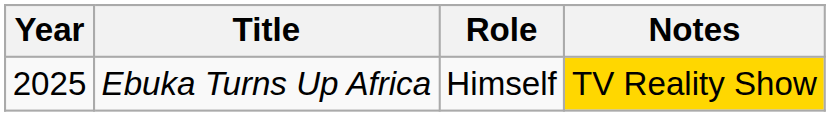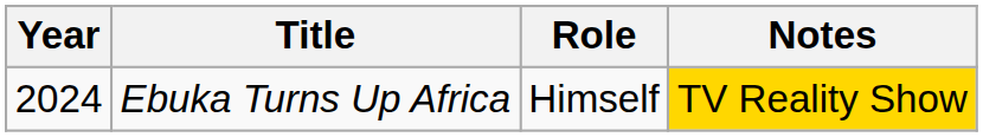 <table class="wikitable">
 <tr>
 <th>Year</th>
 <th>Title</th>
 <th>Role</th>
 <th>Notes</th>
 </tr>
 <tr>
-<td>2025</td>
+<td>2024</td>
 <td><em>Ebuka Turns Up Africa</em></td>
 <td>Himself</td>
 <td style="background: gold;">TV Reality Show</td>
 </tr>
 </table>
